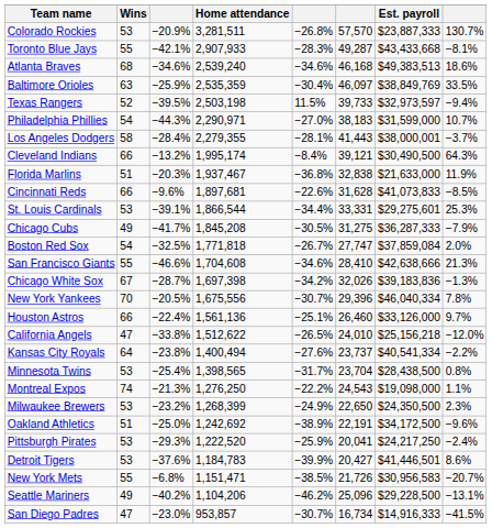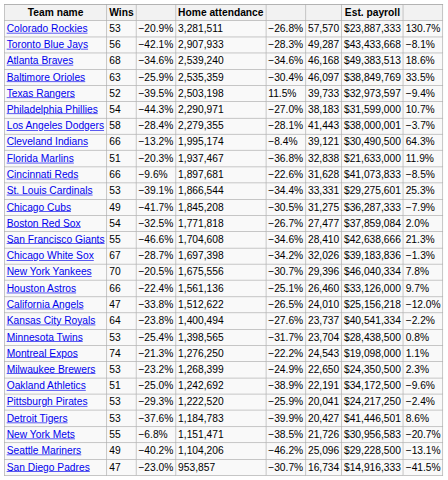 <table class="wikitable sortable">
 <tr style="text-align:center; font-size:larger;">
 </tr>
 <tr>
 <th>Team name</th>
 <th>Wins</th>
 <th></th>
 <th>Home attendance</th>
 <th></th>
 <th></th>
 <th>Est. payroll</th>
 <th></th>
 </tr>
 <tr>
 <td><a href='#'>Colorado Rockies</a></td>
 <td>53</td>
 <td>−20.9%</td>
 <td>3,281,511</td>
 <td>−26.8%</td>
 <td>57,570</td>
 <td>$23,887,333</td>
 <td>130.7%</td>
 </tr>
 <tr>
 <td><a href='#'>Toronto Blue Jays</a></td>
-<td>55</td>
+<td>56</td>
 <td>−42.1%</td>
 <td>2,907,933</td>
 <td>−28.3%</td>
 <td>49,287</td>
 <td>$43,433,668</td>
 <td>−8.1%</td>
 </tr>
 <tr>
 <td><a href='#'>Atlanta Braves</a></td>
 <td>68</td>
 <td>−34.6%</td>
 <td>2,539,240</td>
 <td>−34.6%</td>
 <td>46,168</td>
 <td>$49,383,513</td>
 <td>18.6%</td>
 </tr>
 <tr>
 <td><a href='#'>Baltimore Orioles</a></td>
 <td>63</td>
 <td>−25.9%</td>
 <td>2,535,359</td>
 <td>−30.4%</td>
 <td>46,097</td>
 <td>$38,849,769</td>
 <td>33.5%</td>
 </tr>
 <tr>
 <td><a href='#'>Texas Rangers</a></td>
 <td>52</td>
 <td>−39.5%</td>
 <td>2,503,198</td>
 <td>11.5%</td>
 <td>39,733</td>
 <td>$32,973,597</td>
 <td>−9.4%</td>
 </tr>
 <tr>
 <td><a href='#'>Philadelphia Phillies</a></td>
 <td>54</td>
 <td>−44.3%</td>
 <td>2,290,971</td>
 <td>−27.0%</td>
 <td>38,183</td>
 <td>$31,599,000</td>
 <td>10.7%</td>
 </tr>
 <tr>
 <td><a href='#'>Los Angeles Dodgers</a></td>
 <td>58</td>
 <td>−28.4%</td>
 <td>2,279,355</td>
 <td>−28.1%</td>
 <td>41,443</td>
 <td>$38,000,001</td>
 <td>−3.7%</td>
 </tr>
 <tr>
 <td><a href='#'>Cleveland Indians</a></td>
 <td>66</td>
 <td>−13.2%</td>
 <td>1,995,174</td>
 <td>−8.4%</td>
 <td>39,121</td>
 <td>$30,490,500</td>
 <td>64.3%</td>
 </tr>
 <tr>
 <td><a href='#'>Florida Marlins</a></td>
 <td>51</td>
 <td>−20.3%</td>
 <td>1,937,467</td>
 <td>−36.8%</td>
 <td>32,838</td>
 <td>$21,633,000</td>
 <td>11.9%</td>
 </tr>
 <tr>
 <td><a href='#'>Cincinnati Reds</a></td>
 <td>66</td>
 <td>−9.6%</td>
 <td>1,897,681</td>
 <td>−22.6%</td>
 <td>31,628</td>
 <td>$41,073,833</td>
 <td>−8.5%</td>
 </tr>
 <tr>
 <td><a href='#'>St. Louis Cardinals</a></td>
 <td>53</td>
 <td>−39.1%</td>
 <td>1,866,544</td>
 <td>−34.4%</td>
 <td>33,331</td>
 <td>$29,275,601</td>
 <td>25.3%</td>
 </tr>
 <tr>
 <td><a href='#'>Chicago Cubs</a></td>
 <td>49</td>
 <td>−41.7%</td>
 <td>1,845,208</td>
 <td>−30.5%</td>
 <td>31,275</td>
 <td>$36,287,333</td>
 <td>−7.9%</td>
 </tr>
 <tr>
 <td><a href='#'>Boston Red Sox</a></td>
 <td>54</td>
 <td>−32.5%</td>
 <td>1,771,818</td>
 <td>−26.7%</td>
-<td>27,747</td>
+<td>27,477</td>
 <td>$37,859,084</td>
 <td>2.0%</td>
 </tr>
 <tr>
 <td><a href='#'>San Francisco Giants</a></td>
 <td>55</td>
 <td>−46.6%</td>
 <td>1,704,608</td>
 <td>−34.6%</td>
 <td>28,410</td>
 <td>$42,638,666</td>
 <td>21.3%</td>
 </tr>
 <tr>
 <td><a href='#'>Chicago White Sox</a></td>
 <td>67</td>
 <td>−28.7%</td>
 <td>1,697,398</td>
 <td>−34.2%</td>
 <td>32,026</td>
 <td>$39,183,836</td>
 <td>−1.3%</td>
 </tr>
 <tr>
 <td><a href='#'>New York Yankees</a></td>
 <td>70</td>
 <td>−20.5%</td>
 <td>1,675,556</td>
 <td>−30.7%</td>
 <td>29,396</td>
 <td>$46,040,334</td>
 <td>7.8%</td>
 </tr>
 <tr>
 <td><a href='#'>Houston Astros</a></td>
 <td>66</td>
 <td>−22.4%</td>
 <td>1,561,136</td>
 <td>−25.1%</td>
 <td>26,460</td>
 <td>$33,126,000</td>
 <td>9.7%</td>
 </tr>
 <tr>
 <td><a href='#'>California Angels</a></td>
 <td>47</td>
 <td>−33.8%</td>
 <td>1,512,622</td>
 <td>−26.5%</td>
 <td>24,010</td>
 <td>$25,156,218</td>
 <td>−12.0%</td>
 </tr>
 <tr>
 <td><a href='#'>Kansas City Royals</a></td>
 <td>64</td>
 <td>−23.8%</td>
 <td>1,400,494</td>
 <td>−27.6%</td>
 <td>23,737</td>
 <td>$40,541,334</td>
 <td>−2.2%</td>
 </tr>
 <tr>
 <td><a href='#'>Minnesota Twins</a></td>
 <td>53</td>
 <td>−25.4%</td>
 <td>1,398,565</td>
 <td>−31.7%</td>
 <td>23,704</td>
 <td>$28,438,500</td>
 <td>0.8%</td>
 </tr>
 <tr>
 <td><a href='#'>Montreal Expos</a></td>
 <td>74</td>
 <td>−21.3%</td>
 <td>1,276,250</td>
 <td>−22.2%</td>
 <td>24,543</td>
 <td>$19,098,000</td>
 <td>1.1%</td>
 </tr>
 <tr>
 <td><a href='#'>Milwaukee Brewers</a></td>
 <td>53</td>
 <td>−23.2%</td>
 <td>1,268,399</td>
 <td>−24.9%</td>
 <td>22,650</td>
 <td>$24,350,500</td>
 <td>2.3%</td>
 </tr>
 <tr>
 <td><a href='#'>Oakland Athletics</a></td>
 <td>51</td>
 <td>−25.0%</td>
 <td>1,242,692</td>
 <td>−38.9%</td>
 <td>22,191</td>
 <td>$34,172,500</td>
 <td>−9.6%</td>
 </tr>
 <tr>
 <td><a href='#'>Pittsburgh Pirates</a></td>
 <td>53</td>
 <td>−29.3%</td>
 <td>1,222,520</td>
 <td>−25.9%</td>
 <td>20,041</td>
 <td>$24,217,250</td>
 <td>−2.4%</td>
 </tr>
 <tr>
 <td><a href='#'>Detroit Tigers</a></td>
 <td>53</td>
 <td>−37.6%</td>
 <td>1,184,783</td>
 <td>−39.9%</td>
 <td>20,427</td>
 <td>$41,446,501</td>
 <td>8.6%</td>
 </tr>
 <tr>
 <td><a href='#'>New York Mets</a></td>
 <td>55</td>
 <td>−6.8%</td>
 <td>1,151,471</td>
 <td>−38.5%</td>
 <td>21,726</td>
 <td>$30,956,583</td>
 <td>−20.7%</td>
 </tr>
 <tr>
 <td><a href='#'>Seattle Mariners</a></td>
 <td>49</td>
 <td>−40.2%</td>
 <td>1,104,206</td>
 <td>−46.2%</td>
 <td>25,096</td>
 <td>$29,228,500</td>
 <td>−13.1%</td>
 </tr>
 <tr>
 <td><a href='#'>San Diego Padres</a></td>
 <td>47</td>
 <td>−23.0%</td>
 <td>953,857</td>
 <td>−30.7%</td>
 <td>16,734</td>
 <td>$14,916,333</td>
 <td>−41.5%</td>
 </tr>
 </table>
